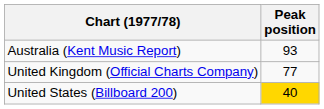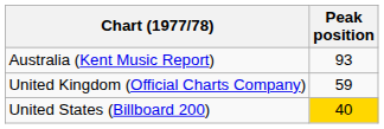 <table class="wikitable">
 <tr>
 <th>Chart (1977/78)</th>
 <th>Peak<br>position</th>
 </tr>
 <tr>
 <td>Australia (<a href='#'>Kent Music Report</a>)</td>
 <td style="text-align:center;">93</td>
 </tr>
 <tr>
 <td>United Kingdom (<a href='#'>Official Charts Company</a>)</td>
-<td style="text-align:center;">77</td>
+<td style="text-align:center;">59</td>
 </tr>
 <tr>
 <td>United States (<a href='#'>Billboard 200</a>)</td>
 <td style="background: gold; text-align:center;">40</td>
 </tr>
 </table>
